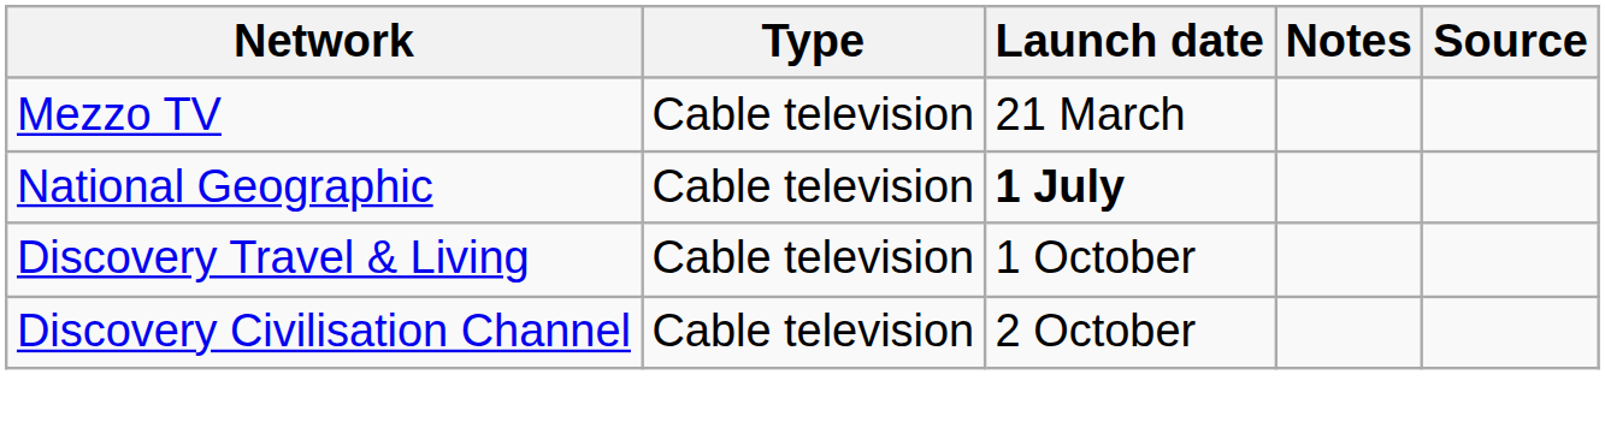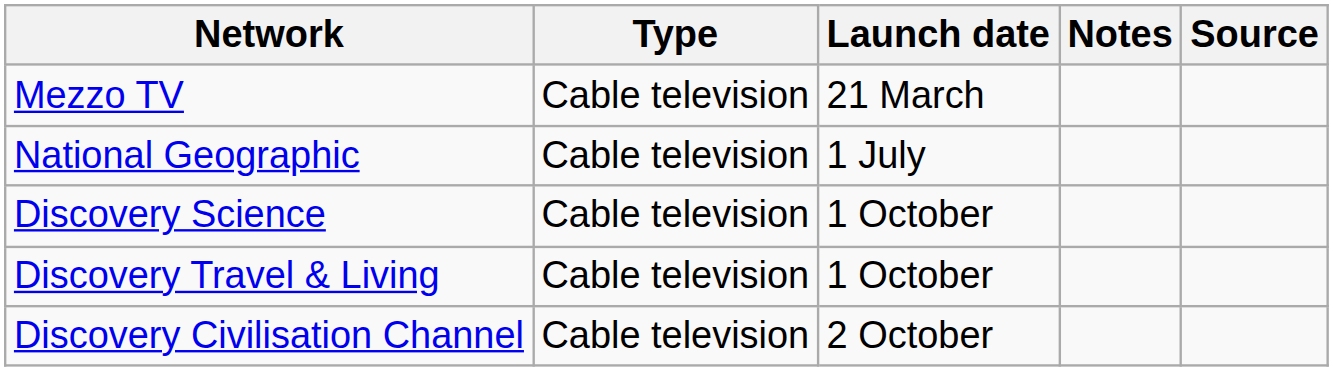 <table class="wikitable sortable">
 <tr>
 <th>Network</th>
 <th>Type</th>
 <th>Launch date</th>
 <th>Notes</th>
 <th>Source</th>
 </tr>
 <tr>
 <td><a href='#'>Mezzo TV</a></td>
 <td>Cable television</td>
 <td>21 March</td>
 <td></td>
 <td></td>
 </tr>
 <tr>
 <td><a href='#'>National Geographic</a></td>
 <td>Cable television</td>
-<td><strong>1 July</strong></td>
+<td>1 July</td>
+<td></td>
+<td></td>
+</tr>
+<tr>
+<td><a href='#'>Discovery Science</a></td>
+<td>Cable television</td>
+<td>1 October</td>
 <td></td>
 <td></td>
 </tr>
 <tr>
 <td><a href='#'>Discovery Travel & Living</a></td>
 <td>Cable television</td>
 <td>1 October</td>
 <td></td>
 <td></td>
 </tr>
 <tr>
 <td><a href='#'>Discovery Civilisation Channel</a></td>
 <td>Cable television</td>
 <td>2 October</td>
 <td></td>
 <td></td>
 </tr>
 </table>
